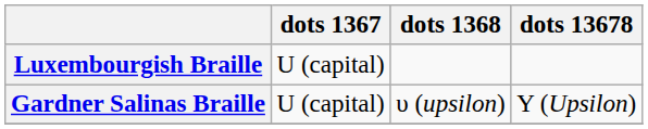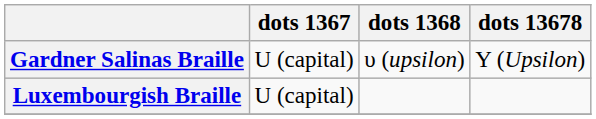 <table class="wikitable">
 <tr>
 <th></th>
 <th>dots 1367</th>
 <th>dots 1368</th>
 <th>dots 13678</th>
 </tr>
 <tr>
+<th align=left><a href='#'>Gardner Salinas Braille</a></th>
+<td>U (capital)</td>
+<td>υ (<em>upsilon</em>)</td>
+<td>Υ (<em>Upsilon</em>)</td>
+</tr>
+<tr>
 <th align=left><a href='#'>Luxembourgish Braille</a></th>
 <td>U (capital)</td>
 <td></td>
 <td></td>
 </tr>
 <tr>
-<th align=left><a href='#'>Gardner Salinas Braille</a></th>
-<td>U (capital)</td>
-<td>υ (<em>upsilon</em>)</td>
-<td>Υ (<em>Upsilon</em>)</td>
-</tr>
-<tr>
 </tr>
 </table>
